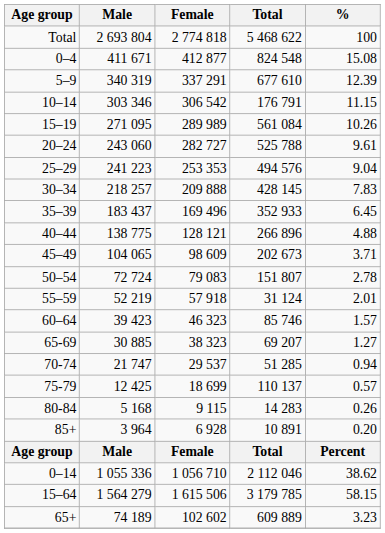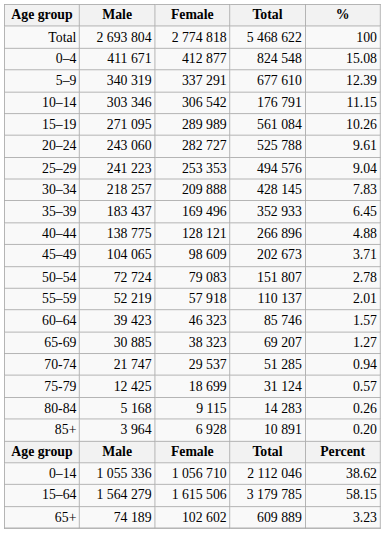 <table class="wikitable">
 <tr>
 <th width="80pt">Age group</th>
 <th width="80pt">Male</th>
 <th width="80pt">Female</th>
 <th width="80pt">Total</th>
 <th width="80pt">%</th>
 </tr>
 <tr>
 <td align="right">Total</td>
 <td align="right">2 693 804</td>
 <td align="right">2 774 818</td>
 <td align="right">5 468 622</td>
 <td align="right">100</td>
 </tr>
 <tr>
 <td align="right">0–4</td>
 <td align="right">411 671</td>
 <td align="right">412 877</td>
 <td align="right">824 548</td>
 <td align="right">15.08</td>
 </tr>
 <tr>
 <td align="right">5–9</td>
 <td align="right">340 319</td>
 <td align="right">337 291</td>
 <td align="right">677 610</td>
 <td align="right">12.39</td>
 </tr>
 <tr>
 <td align="right">10–14</td>
 <td align="right">303 346</td>
 <td align="right">306 542</td>
 <td align="right">176 791</td>
 <td align="right">11.15</td>
 </tr>
 <tr>
 <td align="right">15–19</td>
 <td align="right">271 095</td>
 <td align="right">289 989</td>
 <td align="right">561 084</td>
 <td align="right">10.26</td>
 </tr>
 <tr>
 <td align="right">20–24</td>
 <td align="right">243 060</td>
 <td align="right">282 727</td>
 <td align="right">525 788</td>
 <td align="right">9.61</td>
 </tr>
 <tr>
 <td align="right">25–29</td>
 <td align="right">241 223</td>
 <td align="right">253 353</td>
 <td align="right">494 576</td>
 <td align="right">9.04</td>
 </tr>
 <tr>
 <td align="right">30–34</td>
 <td align="right">218 257</td>
 <td align="right">209 888</td>
 <td align="right">428 145</td>
 <td align="right">7.83</td>
 </tr>
 <tr>
 <td align="right">35–39</td>
 <td align="right">183 437</td>
 <td align="right">169 496</td>
 <td align="right">352 933</td>
 <td align="right">6.45</td>
 </tr>
 <tr>
 <td align="right">40–44</td>
 <td align="right">138 775</td>
 <td align="right">128 121</td>
 <td align="right">266 896</td>
 <td align="right">4.88</td>
 </tr>
 <tr>
 <td align="right">45–49</td>
 <td align="right">104 065</td>
 <td align="right">98 609</td>
 <td align="right">202 673</td>
 <td align="right">3.71</td>
 </tr>
 <tr>
 <td align="right">50–54</td>
 <td align="right">72 724</td>
 <td align="right">79 083</td>
 <td align="right">151 807</td>
 <td align="right">2.78</td>
 </tr>
 <tr>
 <td align="right">55–59</td>
 <td align="right">52 219</td>
 <td align="right">57 918</td>
-<td align="right">31 124</td>
+<td align="right">110 137</td>
 <td align="right">2.01</td>
 </tr>
 <tr>
 <td align="right">60–64</td>
 <td align="right">39 423</td>
 <td align="right">46 323</td>
 <td align="right">85 746</td>
 <td align="right">1.57</td>
 </tr>
 <tr>
 <td align="right">65-69</td>
 <td align="right">30 885</td>
 <td align="right">38 323</td>
 <td align="right">69 207</td>
 <td align="right">1.27</td>
 </tr>
 <tr>
 <td align="right">70-74</td>
 <td align="right">21 747</td>
 <td align="right">29 537</td>
 <td align="right">51 285</td>
 <td align="right">0.94</td>
 </tr>
 <tr>
 <td align="right">75-79</td>
 <td align="right">12 425</td>
 <td align="right">18 699</td>
-<td align="right">110 137</td>
+<td align="right">31 124</td>
 <td align="right">0.57</td>
 </tr>
 <tr>
 <td align="right">80-84</td>
 <td align="right">5 168</td>
 <td align="right">9 115</td>
 <td align="right">14 283</td>
 <td align="right">0.26</td>
 </tr>
 <tr>
 <td align="right">85+</td>
 <td align="right">3 964</td>
 <td align="right">6 928</td>
 <td align="right">10 891</td>
 <td align="right">0.20</td>
 </tr>
 <tr>
 <th width="50">Age group</th>
 <th width="80pt">Male</th>
 <th width="80">Female</th>
 <th width="80">Total</th>
 <th width="50">Percent</th>
 </tr>
 <tr>
 <td align="right">0–14</td>
 <td align="right">1 055 336</td>
 <td align="right">1 056 710</td>
 <td align="right">2 112 046</td>
 <td align="right">38.62</td>
 </tr>
 <tr>
 <td align="right">15–64</td>
 <td align="right">1 564 279</td>
 <td align="right">1 615 506</td>
 <td align="right">3 179 785</td>
 <td align="right">58.15</td>
 </tr>
 <tr>
 <td align="right">65+</td>
 <td align="right">74 189</td>
 <td align="right">102 602</td>
 <td align="right">609 889</td>
 <td align="right">3.23</td>
 </tr>
 <tr>
 </tr>
 </table>
